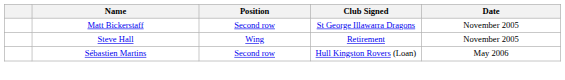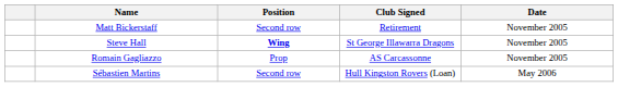 <table class="wikitable sortable"  style="width:100%; font-size:85%;">
 <tr style="background:#efefef;">
 <th width=5%></th>
 <th width=30%>Name</th>
 <th !width=30%>Position</th>
 <th width=20%>Club Signed</th>
 <th width=25%>Date</th>
 </tr>
 <tr style="background:#fff;">
 <td align=center></td>
 <td align=center><a href='#'>Matt Bickerstaff</a></td>
 <td align=center><a href='#'>Second row</a></td>
+<td align=center><a href='#'>Retirement</a></td>
+<td align=center>November 2005</td>
+</tr>
+<tr style="background:#fff;">
+<td align=center></td>
+<td align=center><a href='#'>Steve Hall</a></td>
+<td align=center><strong><a href='#'>Wing</a></strong></td>
 <td align=center><a href='#'>St George Illawarra Dragons</a></td>
 <td align=center>November 2005</td>
 </tr>
 <tr style="background:#fff;">
 <td align=center></td>
-<td align=center><a href='#'>Steve Hall</a></td>
-<td align=center><a href='#'>Wing</a></td>
-<td align=center><a href='#'>Retirement</a></td>
+<td align=center><a href='#'>Romain Gagliazzo</a></td>
+<td align=center><a href='#'>Prop</a></td>
+<td align=center><a href='#'>AS Carcassonne</a></td>
 <td align=center>November 2005</td>
 </tr>
 <tr style="background:#fff;">
 <td align=center></td>
 <td align=center><a href='#'>Sébastien Martins</a></td>
 <td align=center><a href='#'>Second row</a></td>
 <td align=center><a href='#'>Hull Kingston Rovers</a> (Loan)</td>
 <td align=center>May 2006</td>
 </tr>
 </table>
